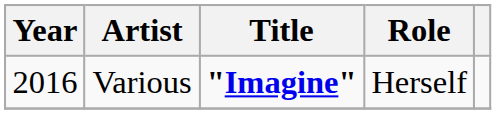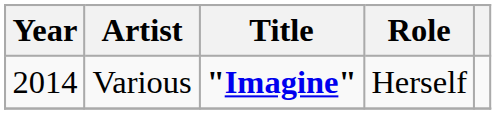 <table class="wikitable">
 <tr>
 <th>Year</th>
 <th>Artist</th>
 <th>Title</th>
 <th>Role</th>
 <th></th>
 </tr>
 <tr>
-<td>2016</td>
+<td>2014</td>
 <td>Various</td>
 <td><strong>"<a href='#'>Imagine</a>" </strong></td>
 <td>Herself</td>
 <td style="text-align: center;"></td>
 </tr>
 <tr>
 </tr>
 </table>
